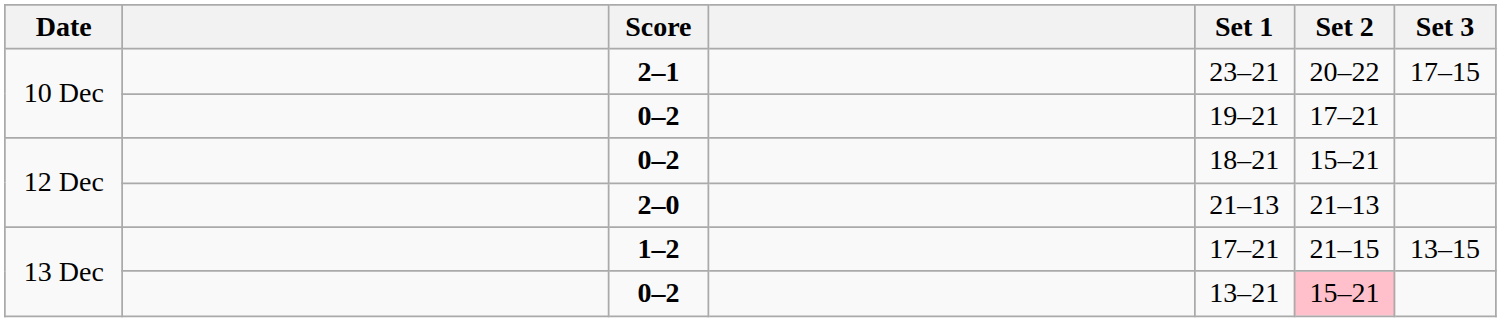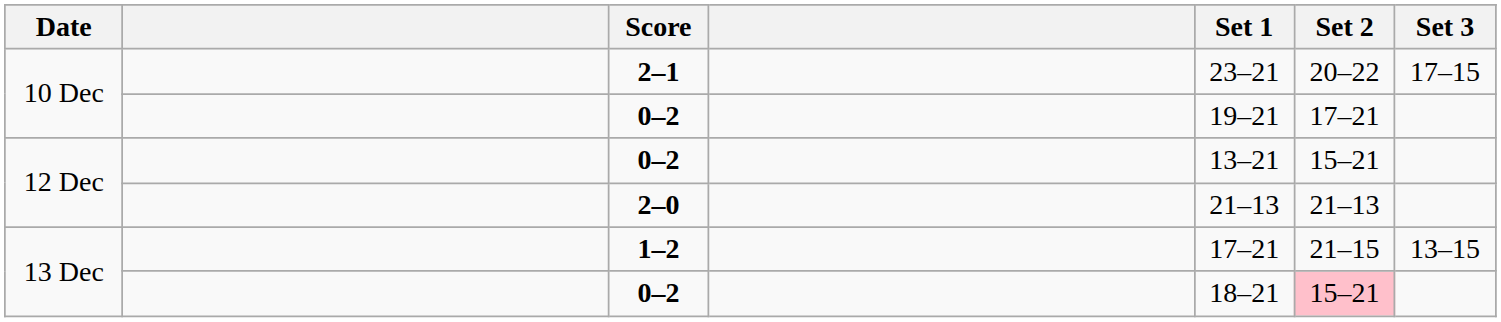 <table class="wikitable" style="text-align: center;">
 <tr>
 <th width="60">Date</th>
 <th align="right" width="270"></th>
 <th width="50">Score</th>
 <th align="left" width="270"></th>
 <th width="50">Set 1</th>
 <th width="50">Set 2</th>
 <th width="50">Set 3</th>
 </tr>
 <tr>
 <td rowspan=2>10 Dec</td>
 <td align=left><strong></strong></td>
 <td align=center><strong>2–1</strong></td>
 <td align=left></td>
 <td>23–21</td>
 <td>20–22</td>
 <td>17–15</td>
 </tr>
 <tr>
 <td align=left></td>
 <td align=center><strong>0–2</strong></td>
 <td align=left><strong></strong></td>
 <td>19–21</td>
 <td>17–21</td>
 <td></td>
 </tr>
 <tr>
 <td rowspan=2>12 Dec</td>
 <td align=left></td>
 <td align=center><strong>0–2</strong></td>
 <td align=left><strong></strong></td>
-<td>18–21</td>
+<td>13–21</td>
 <td>15–21</td>
 <td></td>
 </tr>
 <tr>
 <td align=left><strong></strong></td>
 <td align=center><strong>2–0</strong></td>
 <td align=left></td>
 <td>21–13</td>
 <td>21–13</td>
 <td></td>
 </tr>
 <tr>
 <td rowspan=2>13 Dec</td>
 <td align=left></td>
 <td align=center><strong>1–2</strong></td>
 <td align=left><strong></strong></td>
 <td>17–21</td>
 <td>21–15</td>
 <td>13–15</td>
 </tr>
 <tr>
 <td align=left></td>
 <td align=center><strong>0–2</strong></td>
 <td align=left><strong></strong></td>
-<td>13–21</td>
+<td>18–21</td>
 <td style="background: pink;">15–21</td>
 <td></td>
 </tr>
 </table>
